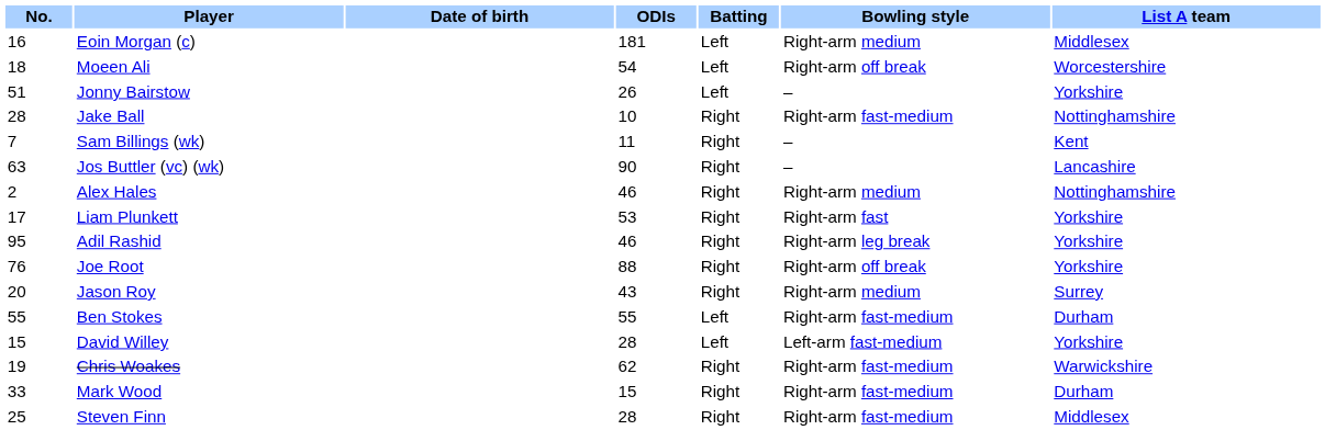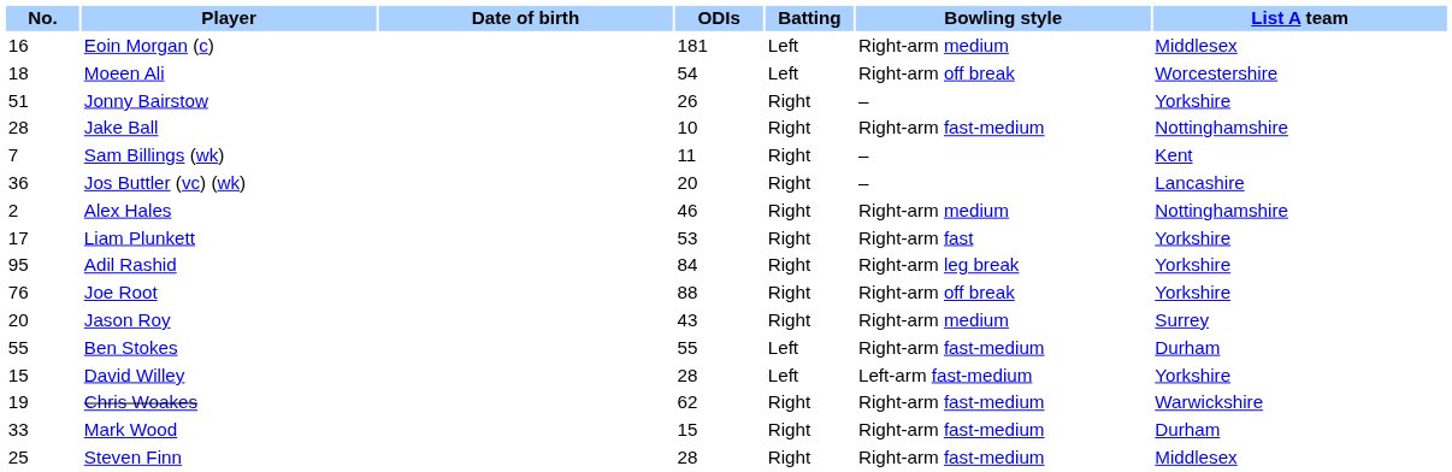 <table border="0" cellspacing="2" cellpadding="2" style="width:100%;">
 <tr style="background:#aad0ff;">
 <th width = 5%>No.</th>
 <th width = 20%>Player</th>
 <th width=20%>Date of birth</th>
 <th width=6%>ODIs</th>
 <th width=6%>Batting</th>
 <th width=20%>Bowling style</th>
 <th width=20%><a href='#'>List A</a> team</th>
 </tr>
 <tr>
 <td>16</td>
 <td><a href='#'>Eoin Morgan</a> (<a href='#'>c</a>)</td>
 <td></td>
 <td>181</td>
 <td>Left</td>
 <td>Right-arm <a href='#'>medium</a></td>
 <td> <a href='#'>Middlesex</a></td>
 </tr>
 <tr>
 <td>18</td>
 <td><a href='#'>Moeen Ali</a></td>
 <td></td>
 <td>54</td>
 <td>Left</td>
 <td>Right-arm <a href='#'>off break</a></td>
 <td> <a href='#'>Worcestershire</a></td>
 </tr>
 <tr>
 <td>51</td>
 <td><a href='#'>Jonny Bairstow</a></td>
 <td></td>
 <td>26</td>
-<td>Left</td>
+<td>Right</td>
 <td>–</td>
 <td> <a href='#'>Yorkshire</a></td>
 </tr>
 <tr>
 <td>28</td>
 <td><a href='#'>Jake Ball</a></td>
 <td></td>
 <td>10</td>
 <td>Right</td>
 <td>Right-arm <a href='#'>fast-medium</a></td>
 <td> <a href='#'>Nottinghamshire</a></td>
 </tr>
 <tr>
 <td>7</td>
 <td><a href='#'>Sam Billings</a> (<a href='#'>wk</a>)</td>
 <td></td>
 <td>11</td>
 <td>Right</td>
 <td>–</td>
 <td> <a href='#'>Kent</a></td>
 </tr>
 <tr>
-<td>63</td>
+<td>36</td>
 <td><a href='#'>Jos Buttler</a> (<a href='#'>vc</a>) (<a href='#'>wk</a>)</td>
 <td></td>
-<td>90</td>
+<td>20</td>
 <td>Right</td>
 <td>–</td>
 <td> <a href='#'>Lancashire</a></td>
 </tr>
 <tr>
 <td>2</td>
 <td><a href='#'>Alex Hales</a></td>
 <td></td>
 <td>46</td>
 <td>Right</td>
 <td>Right-arm <a href='#'>medium</a></td>
 <td> <a href='#'>Nottinghamshire</a></td>
 </tr>
 <tr>
 <td>17</td>
 <td><a href='#'>Liam Plunkett</a></td>
 <td></td>
 <td>53</td>
 <td>Right</td>
 <td>Right-arm <a href='#'>fast</a></td>
 <td> <a href='#'>Yorkshire</a></td>
 </tr>
 <tr>
 <td>95</td>
 <td><a href='#'>Adil Rashid</a></td>
 <td></td>
-<td>46</td>
+<td>84</td>
 <td>Right</td>
 <td>Right-arm <a href='#'>leg break</a></td>
 <td> <a href='#'>Yorkshire</a></td>
 </tr>
 <tr>
 <td>76</td>
 <td><a href='#'>Joe Root</a></td>
 <td></td>
 <td>88</td>
 <td>Right</td>
 <td>Right-arm <a href='#'>off break</a></td>
 <td> <a href='#'>Yorkshire</a></td>
 </tr>
 <tr>
 <td>20</td>
 <td><a href='#'>Jason Roy</a></td>
 <td></td>
 <td>43</td>
 <td>Right</td>
 <td>Right-arm <a href='#'>medium</a></td>
 <td> <a href='#'>Surrey</a></td>
 </tr>
 <tr>
 <td>55</td>
 <td><a href='#'>Ben Stokes</a></td>
 <td></td>
 <td>55</td>
 <td>Left</td>
 <td>Right-arm <a href='#'>fast-medium</a></td>
 <td> <a href='#'>Durham</a></td>
 </tr>
 <tr>
 <td>15</td>
 <td><a href='#'>David Willey</a></td>
 <td></td>
 <td>28</td>
 <td>Left</td>
 <td>Left-arm <a href='#'>fast-medium</a></td>
 <td> <a href='#'>Yorkshire</a></td>
 </tr>
 <tr>
 <td>19</td>
 <td><s><a href='#'>Chris Woakes</a></s></td>
 <td></td>
 <td>62</td>
 <td>Right</td>
 <td>Right-arm <a href='#'>fast-medium</a></td>
 <td> <a href='#'>Warwickshire</a></td>
 </tr>
 <tr>
 <td>33</td>
 <td><a href='#'>Mark Wood</a></td>
 <td></td>
 <td>15</td>
 <td>Right</td>
 <td>Right-arm <a href='#'>fast-medium</a></td>
 <td> <a href='#'>Durham</a></td>
 </tr>
 <tr>
 <td>25</td>
 <td><a href='#'>Steven Finn</a></td>
 <td></td>
 <td>28</td>
 <td>Right</td>
 <td>Right-arm <a href='#'>fast-medium</a></td>
 <td> <a href='#'>Middlesex</a></td>
 </tr>
 </table>
